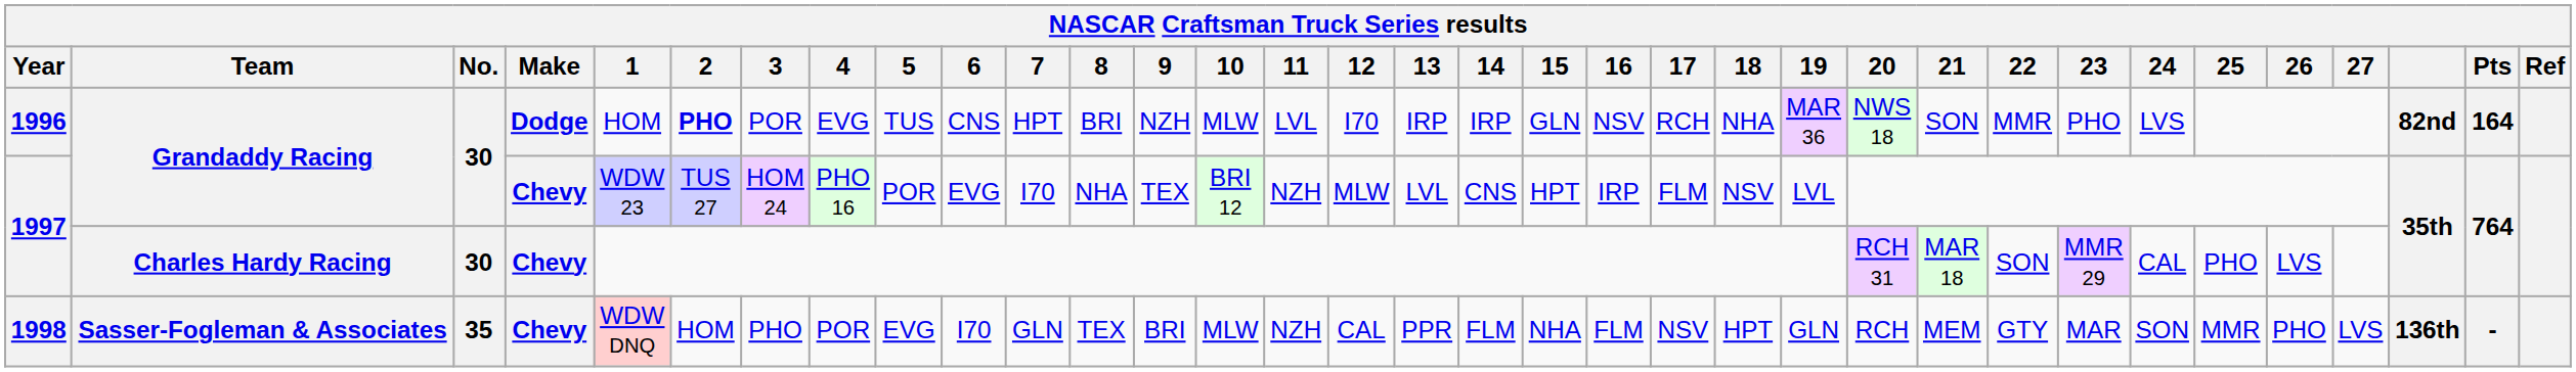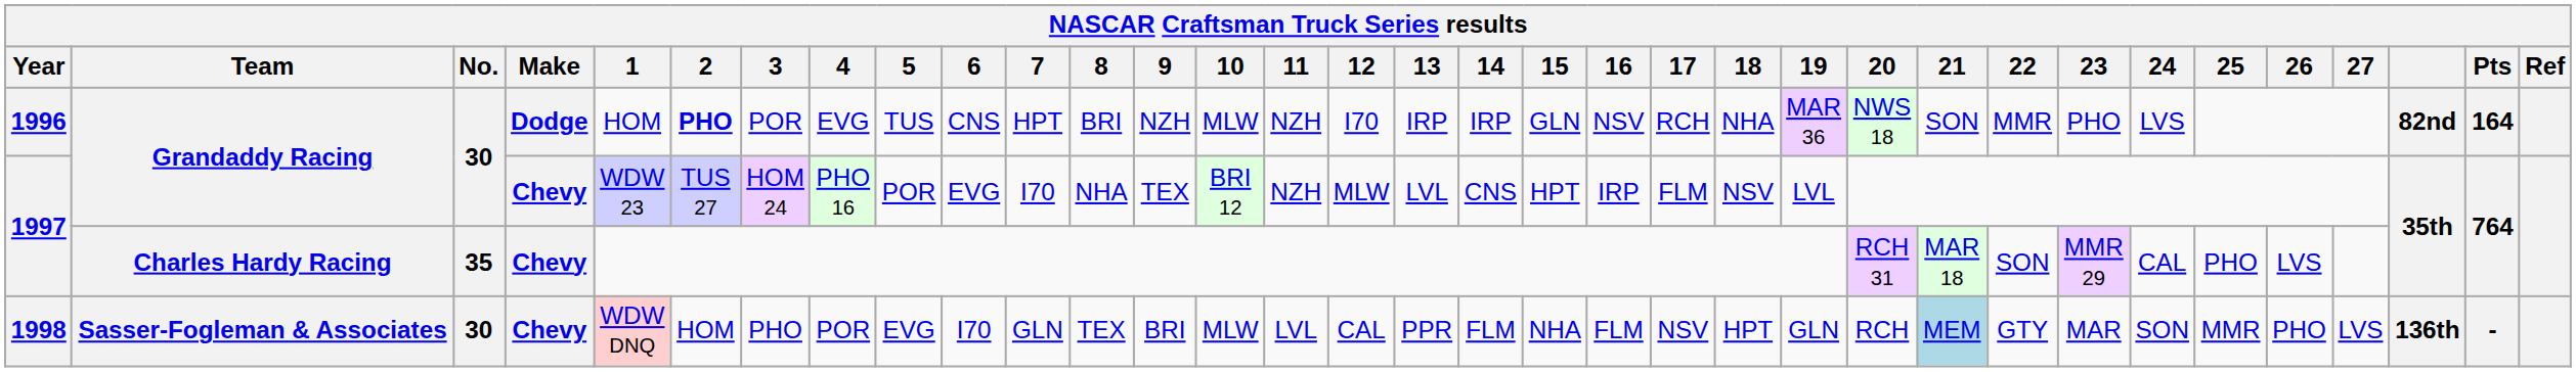 <table class="wikitable" style="text-align:center; font-size:75%">
 <tr>
 <th colspan=45><a href='#'>NASCAR</a> <a href='#'>Craftsman Truck Series</a> results</th>
 </tr>
 <tr>
 <th>Year</th>
 <th>Team</th>
 <th>No.</th>
 <th>Make</th>
 <th>1</th>
 <th>2</th>
 <th>3</th>
 <th>4</th>
 <th>5</th>
 <th>6</th>
 <th>7</th>
 <th>8</th>
 <th>9</th>
 <th>10</th>
 <th>11</th>
 <th>12</th>
 <th>13</th>
 <th>14</th>
 <th>15</th>
 <th>16</th>
 <th>17</th>
 <th>18</th>
 <th>19</th>
 <th>20</th>
 <th>21</th>
 <th>22</th>
 <th>23</th>
 <th>24</th>
 <th>25</th>
 <th>26</th>
 <th>27</th>
 <th></th>
 <th>Pts</th>
 <th>Ref</th>
 </tr>
 <tr>
 <th><a href='#'>1996</a></th>
 <th rowspan=2><a href='#'>Grandaddy Racing</a></th>
 <th rowspan=2>30</th>
 <th><a href='#'>Dodge</a></th>
 <td><a href='#'>HOM</a></td>
 <td><strong><a href='#'>PHO</a></strong></td>
 <td><a href='#'>POR</a></td>
 <td><a href='#'>EVG</a></td>
 <td><a href='#'>TUS</a></td>
 <td><a href='#'>CNS</a></td>
 <td><a href='#'>HPT</a></td>
 <td><a href='#'>BRI</a></td>
 <td><a href='#'>NZH</a></td>
 <td><a href='#'>MLW</a></td>
-<td><a href='#'>LVL</a></td>
+<td><a href='#'>NZH</a></td>
 <td><a href='#'>I70</a></td>
 <td><a href='#'>IRP</a></td>
 <td><a href='#'>IRP</a></td>
 <td><a href='#'>GLN</a></td>
 <td><a href='#'>NSV</a></td>
 <td><a href='#'>RCH</a></td>
 <td><a href='#'>NHA</a></td>
 <td style="background:#EFCFFF;"><a href='#'>MAR</a><br><small>36</small></td>
 <td style="background:#DFFFDF;"><a href='#'>NWS</a><br><small>18</small></td>
 <td><a href='#'>SON</a></td>
 <td><a href='#'>MMR</a></td>
 <td><a href='#'>PHO</a></td>
 <td><a href='#'>LVS</a></td>
 <td colspan=3></td>
 <th>82nd</th>
 <th>164</th>
 <th></th>
 </tr>
 <tr>
 <th rowspan=2><a href='#'>1997</a></th>
 <th><a href='#'>Chevy</a></th>
 <td style="background:#CFCFFF;"><a href='#'>WDW</a><br><small>23</small></td>
 <td style="background:#CFCFFF;"><a href='#'>TUS</a><br><small>27</small></td>
 <td style="background:#EFCFFF;"><a href='#'>HOM</a><br><small>24</small></td>
 <td style="background:#DFFFDF;"><a href='#'>PHO</a><br><small>16</small></td>
 <td><a href='#'>POR</a></td>
 <td><a href='#'>EVG</a></td>
 <td><a href='#'>I70</a></td>
 <td><a href='#'>NHA</a></td>
 <td><a href='#'>TEX</a></td>
 <td style="background:#DFFFDF;"><a href='#'>BRI</a><br><small>12</small></td>
 <td><a href='#'>NZH</a></td>
 <td><a href='#'>MLW</a></td>
 <td><a href='#'>LVL</a></td>
 <td><a href='#'>CNS</a></td>
 <td><a href='#'>HPT</a></td>
 <td><a href='#'>IRP</a></td>
 <td><a href='#'>FLM</a></td>
 <td><a href='#'>NSV</a></td>
 <td><a href='#'>LVL</a></td>
 <td colspan=8></td>
 <th rowspan=2>35th</th>
 <th rowspan=2>764</th>
 <th rowspan=2></th>
 </tr>
 <tr>
 <th><a href='#'>Charles Hardy Racing</a></th>
-<th>30</th>
+<th>35</th>
 <th><a href='#'>Chevy</a></th>
 <td colspan=19></td>
 <td style="background:#EFCFFF;"><a href='#'>RCH</a><br><small>31</small></td>
 <td style="background:#DFFFDF;"><a href='#'>MAR</a><br><small>18</small></td>
 <td><a href='#'>SON</a></td>
 <td style="background:#EFCFFF;"><a href='#'>MMR</a><br><small>29</small></td>
 <td><a href='#'>CAL</a></td>
 <td><a href='#'>PHO</a></td>
 <td><a href='#'>LVS</a></td>
 <td></td>
 </tr>
 <tr>
 <th><a href='#'>1998</a></th>
 <th><a href='#'>Sasser-Fogleman & Associates</a></th>
-<th>35</th>
+<th>30</th>
 <th><a href='#'>Chevy</a></th>
 <td style="background:#FFCFCF;"><a href='#'>WDW</a><br><small>DNQ</small></td>
 <td><a href='#'>HOM</a></td>
 <td><a href='#'>PHO</a></td>
 <td><a href='#'>POR</a></td>
 <td><a href='#'>EVG</a></td>
 <td><a href='#'>I70</a></td>
 <td><a href='#'>GLN</a></td>
 <td><a href='#'>TEX</a></td>
 <td><a href='#'>BRI</a></td>
 <td><a href='#'>MLW</a></td>
-<td><a href='#'>NZH</a></td>
+<td><a href='#'>LVL</a></td>
 <td><a href='#'>CAL</a></td>
 <td><a href='#'>PPR</a></td>
 <td><a href='#'>FLM</a></td>
 <td><a href='#'>NHA</a></td>
 <td><a href='#'>FLM</a></td>
 <td><a href='#'>NSV</a></td>
 <td><a href='#'>HPT</a></td>
 <td><a href='#'>GLN</a></td>
 <td><a href='#'>RCH</a></td>
-<td><a href='#'>MEM</a></td>
+<td style="background: lightblue;"><a href='#'>MEM</a></td>
 <td><a href='#'>GTY</a></td>
 <td><a href='#'>MAR</a></td>
 <td><a href='#'>SON</a></td>
 <td><a href='#'>MMR</a></td>
 <td><a href='#'>PHO</a></td>
 <td><a href='#'>LVS</a></td>
 <th>136th</th>
 <th>-</th>
 <th></th>
 </tr>
 </table>
